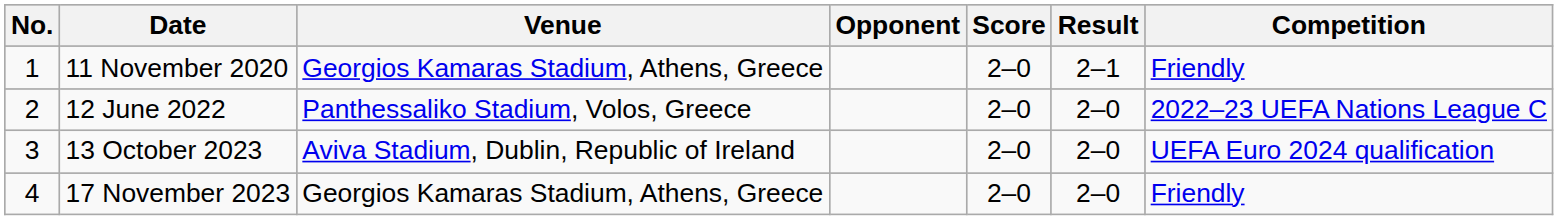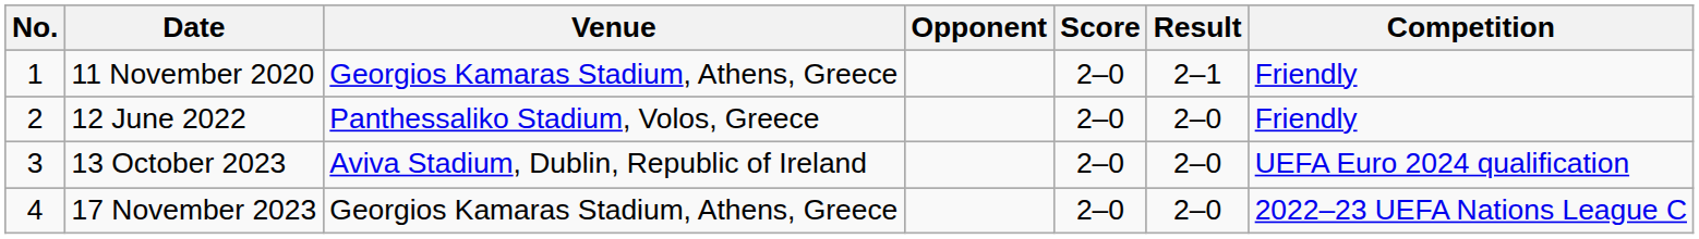 <table class="wikitable">
 <tr>
 <th scope="col">No.</th>
 <th scope="col">Date</th>
 <th scope="col">Venue</th>
 <th scope="col">Opponent</th>
 <th scope="col">Score</th>
 <th scope="col">Result</th>
 <th scope="col">Competition</th>
 </tr>
 <tr>
 <td align="center">1</td>
 <td>11 November 2020</td>
 <td><a href='#'>Georgios Kamaras Stadium</a>, Athens, Greece</td>
 <td></td>
 <td align="center">2–0</td>
 <td align="center">2–1</td>
 <td><a href='#'>Friendly</a></td>
 </tr>
 <tr>
 <td align="center">2</td>
 <td>12 June 2022</td>
 <td><a href='#'>Panthessaliko Stadium</a>, Volos, Greece</td>
 <td></td>
 <td align="center">2–0</td>
 <td align="center">2–0</td>
-<td><a href='#'>2022–23 UEFA Nations League C</a></td>
+<td><a href='#'>Friendly</a></td>
 </tr>
 <tr>
 <td align="center">3</td>
 <td>13 October 2023</td>
 <td><a href='#'>Aviva Stadium</a>, Dublin, Republic of Ireland</td>
 <td></td>
 <td align="center">2–0</td>
 <td align="center">2–0</td>
 <td><a href='#'>UEFA Euro 2024 qualification</a></td>
 </tr>
 <tr>
 <td align="center">4</td>
 <td>17 November 2023</td>
 <td>Georgios Kamaras Stadium, Athens, Greece</td>
 <td></td>
 <td align="center">2–0</td>
 <td align="center">2–0</td>
-<td><a href='#'>Friendly</a></td>
+<td><a href='#'>2022–23 UEFA Nations League C</a></td>
 </tr>
 </table>
